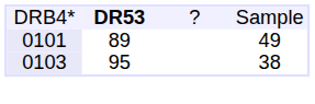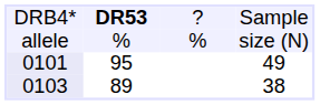 <table border="0" cellspacing="0" cellpadding="0" align="left" style="text-align:center; background:#ffffff; margin-right: 3em; border:2px #e0e0ff solid;">
 <tr style="background:#f0f0ff">
 <td style="width:60px">DRB4*</td>
 <td style="width:60px"><strong>DR53</strong></td>
 <td style="width:60px">?</td>
 <td style="width:60px">Sample</td>
 </tr>
+<tr style="background:#f0f0ff">
+<td>allele</td>
+<td>%</td>
+<td>%</td>
+<td>size (N)</td>
+</tr>
 <tr>
 <td style = "background:#e8e8f8">0101</td>
-<td>89</td>
+<td>95</td>
 <td></td>
 <td>49</td>
 </tr>
 <tr>
 <td style = "background:#e8e8f8">0103</td>
-<td>95</td>
+<td>89</td>
 <td></td>
 <td>38</td>
 </tr>
 <tr>
 </tr>
 </table>
